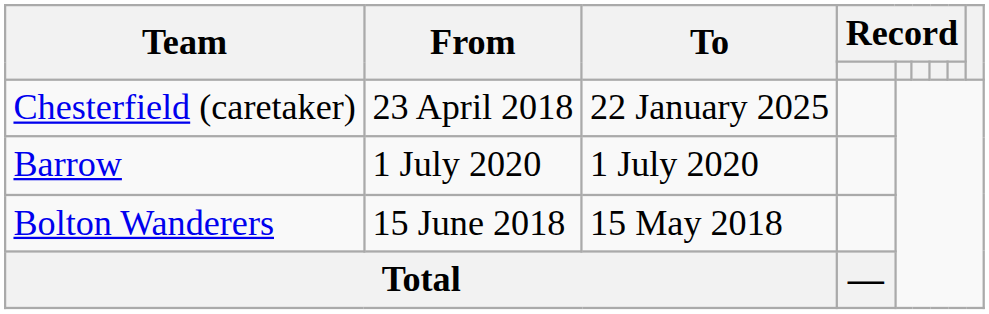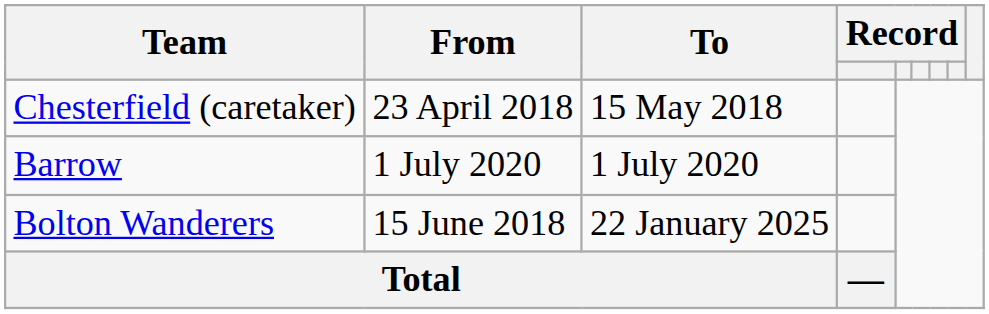 <table class=wikitable style="text-align: left">
 <tr>
 <th rowspan=2>Team</th>
 <th rowspan=2>From</th>
 <th rowspan=2>To</th>
 <th colspan=5>Record</th>
 <th rowspan=2></th>
 </tr>
 <tr>
 <th></th>
 <th></th>
 <th></th>
 <th></th>
 <th></th>
 </tr>
 <tr>
 <td><a href='#'>Chesterfield</a> (caretaker)</td>
 <td>23 April 2018</td>
-<td>22 January 2025<br></td>
+<td>15 May 2018<br></td>
 <td></td>
 </tr>
 <tr>
 <td><a href='#'>Barrow</a></td>
 <td>1 July 2020</td>
 <td>1 July 2020<br></td>
 <td></td>
 </tr>
 <tr>
 <td><a href='#'>Bolton Wanderers</a></td>
 <td>15 June 2018</td>
-<td>15 May 2018<br></td>
+<td>22 January 2025<br></td>
 <td></td>
 </tr>
 <tr>
 <th colspan=3>Total<br></th>
 <th>—</th>
 </tr>
 </table>
